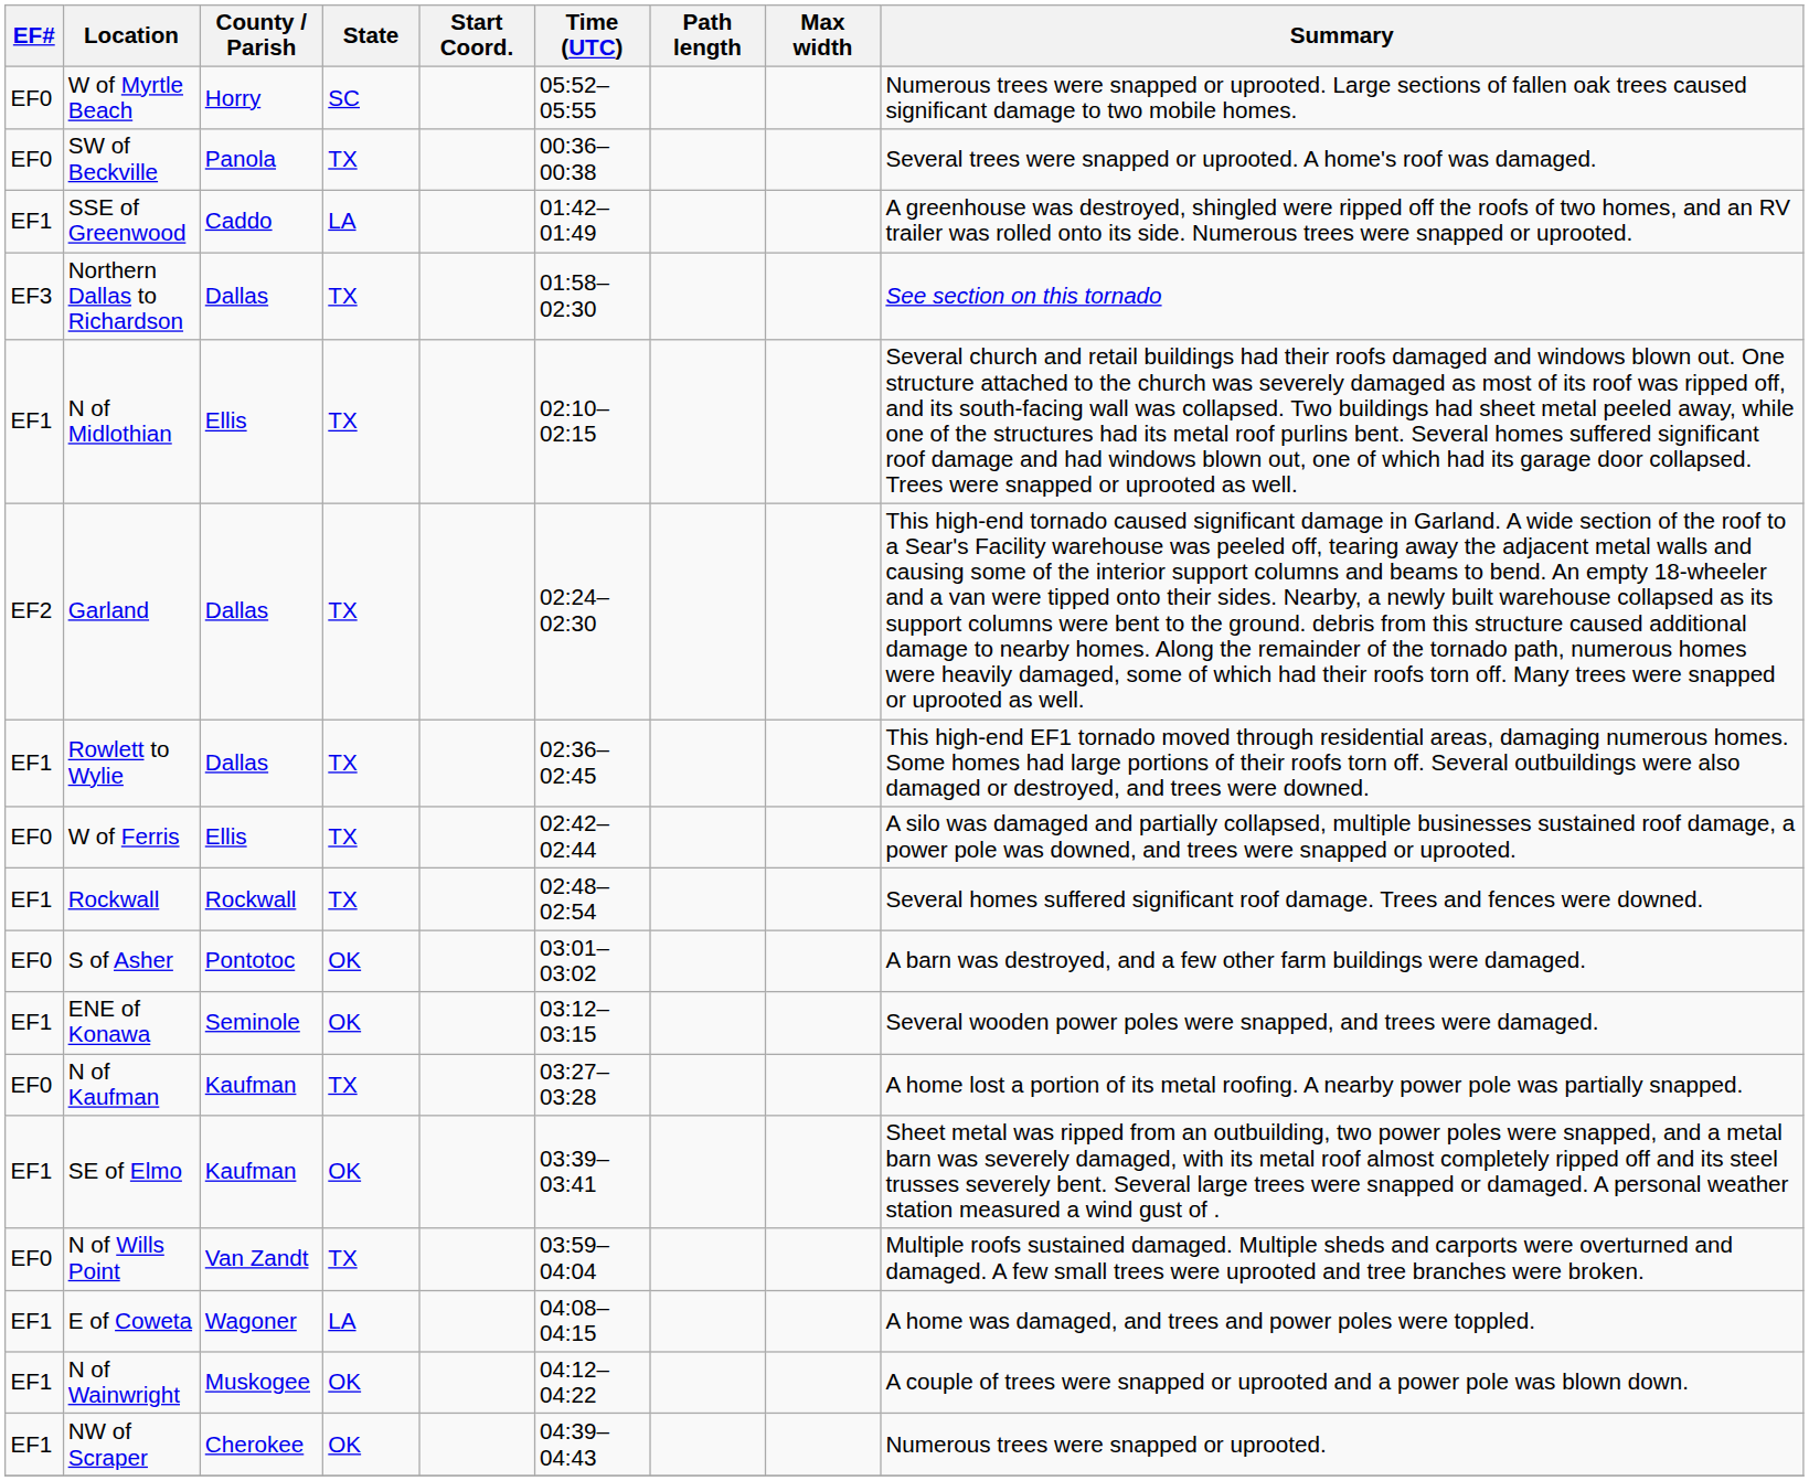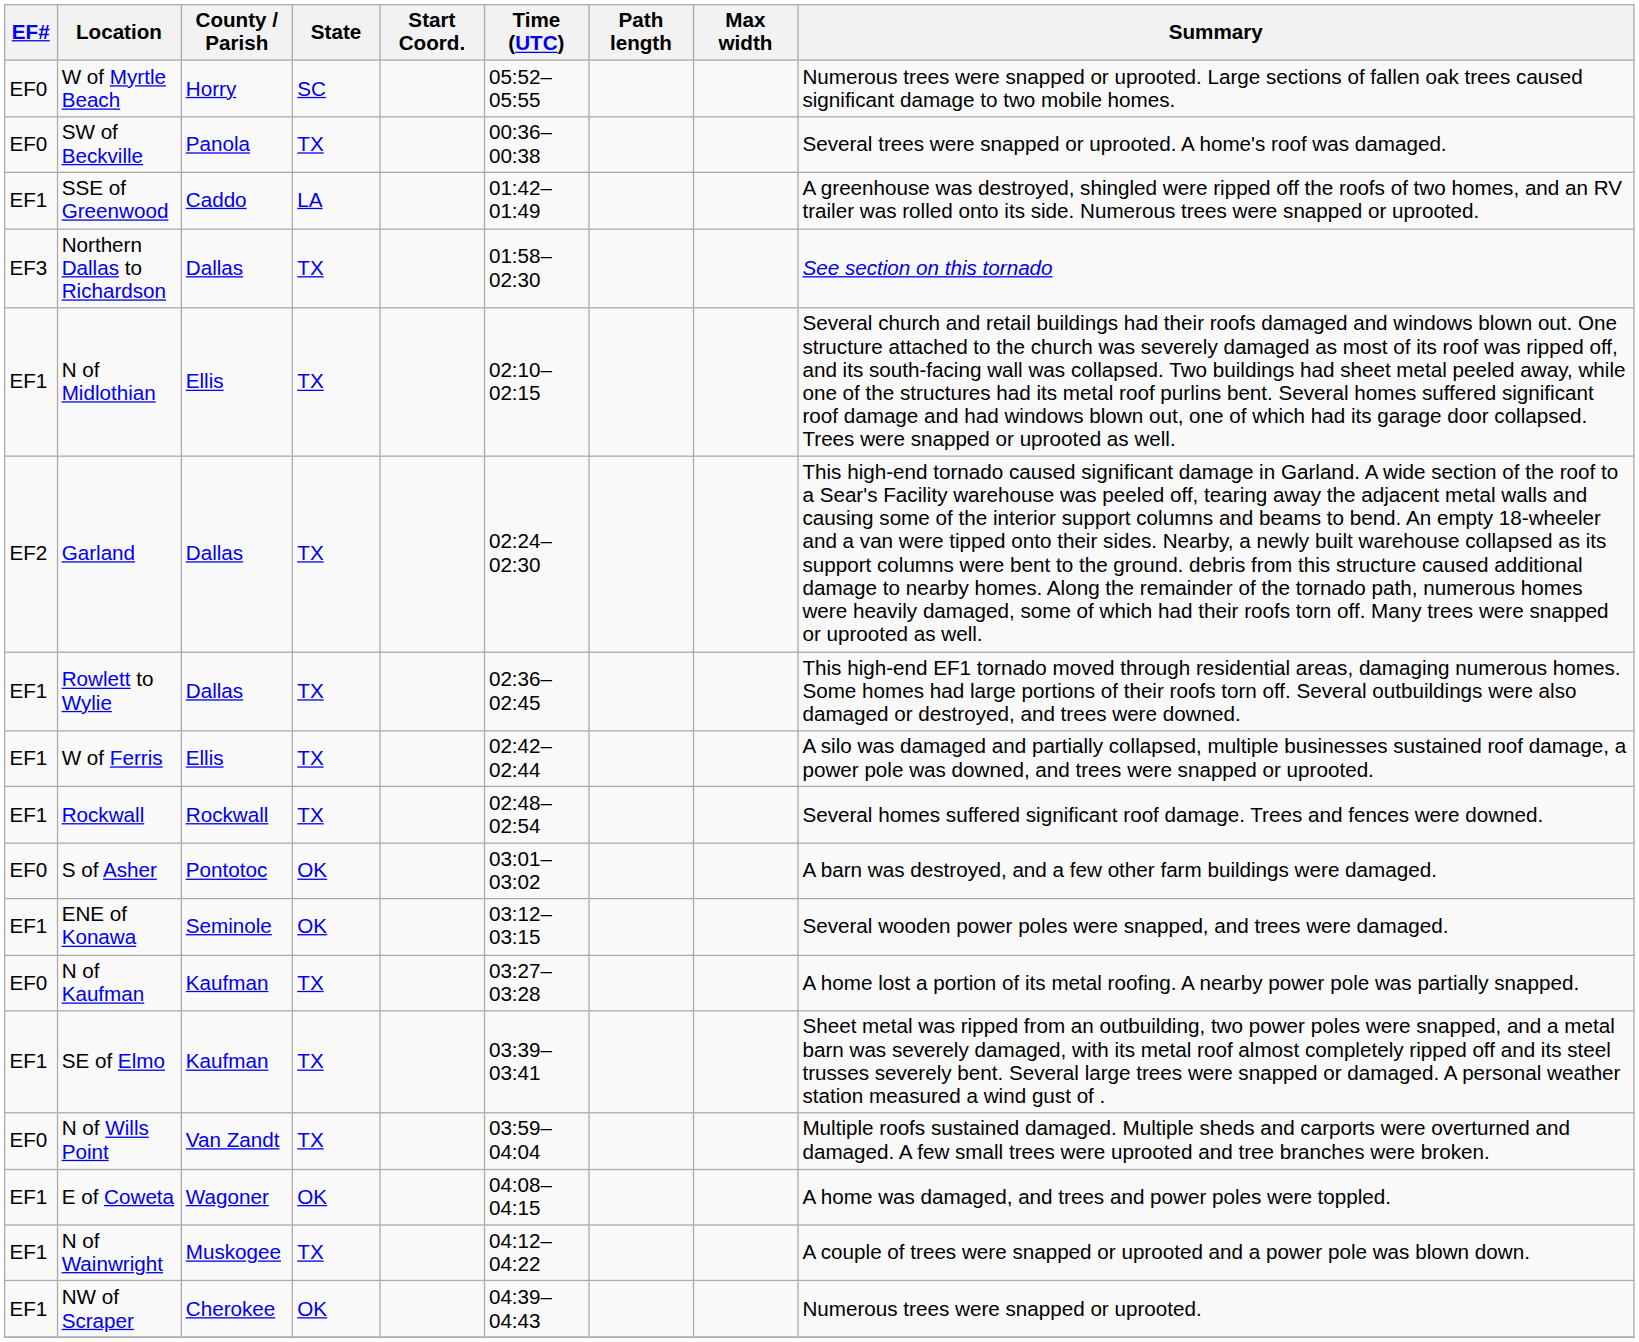 <table class="wikitable sortable" style="width:100%;">
 <tr>
 <th scope="col"  style="width:3%; text-align:center;"><a href='#'>EF#</a></th>
 <th scope="col"  style="width:7%; text-align:center;" class="unsortable">Location</th>
 <th scope="col"  style="width:6%; text-align:center;" class="unsortable">County / Parish</th>
 <th scope="col"  style="width:5%; text-align:center;">State</th>
 <th scope="col"  style="width:6%; text-align:center;">Start Coord.</th>
 <th scope="col"  style="width:6%; text-align:center;">Time (<a href='#'>UTC</a>)</th>
 <th scope="col"  style="width:6%; text-align:center;">Path length</th>
 <th scope="col"  style="width:6%; text-align:center;">Max width</th>
 <th scope="col" class="unsortable" style="width:48%; text-align:center;">Summary</th>
 </tr>
 <tr>
 <td bgcolor=>EF0</td>
 <td>W of <a href='#'>Myrtle Beach</a></td>
 <td><a href='#'>Horry</a></td>
 <td><a href='#'>SC</a></td>
 <td></td>
 <td>05:52–05:55</td>
 <td></td>
 <td></td>
 <td>Numerous trees were snapped or uprooted. Large sections of fallen oak trees caused significant damage to two mobile homes.</td>
 </tr>
 <tr>
 <td bgcolor=>EF0</td>
 <td>SW of <a href='#'>Beckville</a></td>
 <td><a href='#'>Panola</a></td>
 <td><a href='#'>TX</a></td>
 <td></td>
 <td>00:36–00:38</td>
 <td></td>
 <td></td>
 <td>Several trees were snapped or uprooted. A home's roof was damaged.</td>
 </tr>
 <tr>
 <td bgcolor=>EF1</td>
 <td>SSE of <a href='#'>Greenwood</a></td>
 <td><a href='#'>Caddo</a></td>
 <td><a href='#'>LA</a></td>
 <td></td>
 <td>01:42–01:49</td>
 <td></td>
 <td></td>
 <td>A greenhouse was destroyed, shingled were ripped off the roofs of two homes, and an RV trailer was rolled onto its side. Numerous trees were snapped or uprooted.</td>
 </tr>
 <tr>
 <td bgcolor=>EF3</td>
 <td>Northern <a href='#'>Dallas</a> to <a href='#'>Richardson</a></td>
 <td><a href='#'>Dallas</a></td>
 <td><a href='#'>TX</a></td>
 <td></td>
 <td>01:58–02:30</td>
 <td></td>
 <td></td>
 <td><em><a href='#'>See section on this tornado</a></em></td>
 </tr>
 <tr>
 <td bgcolor=>EF1</td>
 <td>N of <a href='#'>Midlothian</a></td>
 <td><a href='#'>Ellis</a></td>
 <td><a href='#'>TX</a></td>
 <td></td>
 <td>02:10–02:15</td>
 <td></td>
 <td></td>
 <td>Several church and retail buildings had their roofs damaged and windows blown out. One structure attached to the church was severely damaged as most of its roof was ripped off, and its south-facing wall was collapsed. Two buildings had sheet metal peeled away, while one of the structures had its metal roof purlins bent. Several homes suffered significant roof damage and had windows blown out, one  of which had its garage door collapsed. Trees were snapped or uprooted as well.</td>
 </tr>
 <tr>
 <td bgcolor=>EF2</td>
 <td><a href='#'>Garland</a></td>
 <td><a href='#'>Dallas</a></td>
 <td><a href='#'>TX</a></td>
 <td></td>
 <td>02:24–02:30</td>
 <td></td>
 <td></td>
 <td>This high-end tornado caused significant damage in Garland. A wide section of the roof to a Sear's Facility warehouse was peeled off, tearing away the adjacent metal walls and causing some of the interior support columns and beams to bend. An empty 18-wheeler and a van were tipped onto their sides. Nearby, a newly built warehouse collapsed as its support columns were bent to the ground. debris from this structure caused additional damage to nearby homes. Along the remainder of the tornado path, numerous homes were heavily damaged, some of which had their roofs torn off. Many trees were snapped or uprooted as well.</td>
 </tr>
 <tr>
 <td bgcolor=>EF1</td>
 <td><a href='#'>Rowlett</a> to <a href='#'>Wylie</a></td>
 <td><a href='#'>Dallas</a></td>
 <td><a href='#'>TX</a></td>
 <td></td>
 <td>02:36–02:45</td>
 <td></td>
 <td></td>
 <td>This high-end EF1 tornado moved through residential areas, damaging numerous homes. Some homes had large portions of their roofs torn off. Several outbuildings were also damaged or destroyed, and trees were downed.</td>
 </tr>
 <tr>
-<td bgcolor=>EF0</td>
+<td bgcolor=>EF1</td>
 <td>W of <a href='#'>Ferris</a></td>
 <td><a href='#'>Ellis</a></td>
 <td><a href='#'>TX</a></td>
 <td></td>
 <td>02:42–02:44</td>
 <td></td>
 <td></td>
 <td>A silo was damaged and partially collapsed, multiple businesses sustained roof damage, a power pole was downed, and trees were snapped or uprooted.</td>
 </tr>
 <tr>
 <td bgcolor=>EF1</td>
 <td><a href='#'>Rockwall</a></td>
 <td><a href='#'>Rockwall</a></td>
 <td><a href='#'>TX</a></td>
 <td></td>
 <td>02:48–02:54</td>
 <td></td>
 <td></td>
 <td>Several homes suffered significant roof damage. Trees and fences were downed.</td>
 </tr>
 <tr>
 <td bgcolor=>EF0</td>
 <td>S of <a href='#'>Asher</a></td>
 <td><a href='#'>Pontotoc</a></td>
 <td><a href='#'>OK</a></td>
 <td></td>
 <td>03:01–03:02</td>
 <td></td>
 <td></td>
 <td>A barn was destroyed, and a few other farm buildings were damaged.</td>
 </tr>
 <tr>
 <td bgcolor=>EF1</td>
 <td>ENE of <a href='#'>Konawa</a></td>
 <td><a href='#'>Seminole</a></td>
 <td><a href='#'>OK</a></td>
 <td></td>
 <td>03:12–03:15</td>
 <td></td>
 <td></td>
 <td>Several wooden power poles were snapped, and trees were damaged.</td>
 </tr>
 <tr>
 <td bgcolor=>EF0</td>
 <td>N of <a href='#'>Kaufman</a></td>
 <td><a href='#'>Kaufman</a></td>
 <td><a href='#'>TX</a></td>
 <td></td>
 <td>03:27–03:28</td>
 <td></td>
 <td></td>
 <td>A home lost a portion of its metal roofing. A nearby power pole was partially snapped.</td>
 </tr>
 <tr>
 <td bgcolor=>EF1</td>
 <td>SE of <a href='#'>Elmo</a></td>
 <td><a href='#'>Kaufman</a></td>
-<td><a href='#'>OK</a></td>
+<td><a href='#'>TX</a></td>
 <td></td>
 <td>03:39–03:41</td>
 <td></td>
 <td></td>
 <td>Sheet metal was ripped from an outbuilding, two power poles were snapped, and a metal barn was severely damaged, with its metal roof almost completely ripped off and its steel trusses severely bent. Several large trees were snapped or damaged. A personal weather station measured a wind gust of .</td>
 </tr>
 <tr>
 <td bgcolor=>EF0</td>
 <td>N of <a href='#'>Wills Point</a></td>
 <td><a href='#'>Van Zandt</a></td>
 <td><a href='#'>TX</a></td>
 <td></td>
 <td>03:59–04:04</td>
 <td></td>
 <td></td>
 <td>Multiple roofs sustained damaged. Multiple sheds and carports were overturned and damaged. A few small trees were uprooted and tree branches were broken.</td>
 </tr>
 <tr>
 <td bgcolor=>EF1</td>
 <td>E of <a href='#'>Coweta</a></td>
 <td><a href='#'>Wagoner</a></td>
-<td><a href='#'>LA</a></td>
+<td><a href='#'>OK</a></td>
 <td></td>
 <td>04:08–04:15</td>
 <td></td>
 <td></td>
 <td>A home was damaged, and trees and power poles were toppled.</td>
 </tr>
 <tr>
 <td bgcolor=>EF1</td>
 <td>N of <a href='#'>Wainwright</a></td>
 <td><a href='#'>Muskogee</a></td>
-<td><a href='#'>OK</a></td>
+<td><a href='#'>TX</a></td>
 <td></td>
 <td>04:12–04:22</td>
 <td></td>
 <td></td>
 <td>A couple of trees were snapped or uprooted and a power pole was blown down.</td>
 </tr>
 <tr>
 <td bgcolor=>EF1</td>
 <td>NW of <a href='#'>Scraper</a></td>
 <td><a href='#'>Cherokee</a></td>
 <td><a href='#'>OK</a></td>
 <td></td>
 <td>04:39–04:43</td>
 <td></td>
 <td></td>
 <td>Numerous trees were snapped or uprooted.</td>
 </tr>
 <tr>
 </tr>
 </table>
